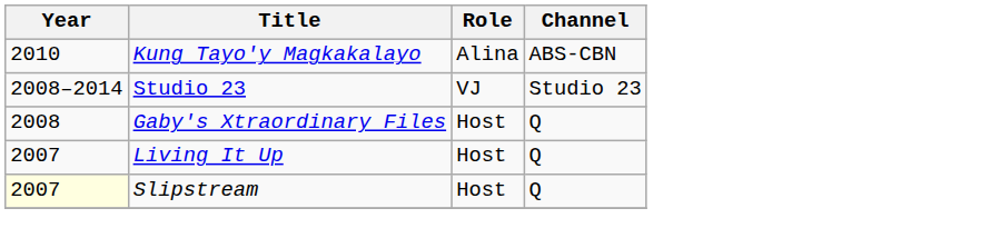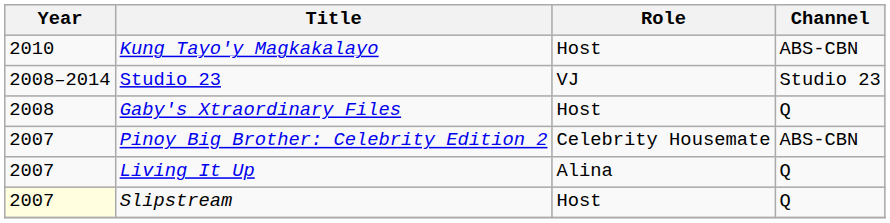 <table class="wikitable" style="font-size: 95%;">
 <tr>
 <th>Year</th>
 <th>Title</th>
 <th>Role</th>
 <th>Channel</th>
 </tr>
 <tr>
 <td>2010</td>
 <td><em><a href='#'>Kung Tayo'y Magkakalayo</a></em></td>
-<td>Alina</td>
+<td>Host</td>
 <td>ABS-CBN</td>
 </tr>
 <tr>
 <td>2008–2014</td>
 <td><a href='#'>Studio 23</a></td>
 <td>VJ</td>
 <td>Studio 23</td>
 </tr>
 <tr>
 <td>2008</td>
 <td><em><a href='#'>Gaby's Xtraordinary Files</a></em></td>
 <td>Host</td>
 <td>Q</td>
 </tr>
 <tr>
 <td>2007</td>
+<td><em><a href='#'>Pinoy Big Brother: Celebrity Edition 2</a></em></td>
+<td>Celebrity Housemate</td>
+<td>ABS-CBN</td>
+</tr>
+<tr>
+<td>2007</td>
 <td><a href='#'><em>Living It Up</em></a></td>
-<td>Host</td>
+<td>Alina</td>
 <td>Q</td>
 </tr>
 <tr>
 <td style="background: lightyellow;">2007</td>
 <td><em>Slipstream</em></td>
 <td>Host</td>
 <td>Q</td>
 </tr>
 <tr>
 </tr>
 </table>
